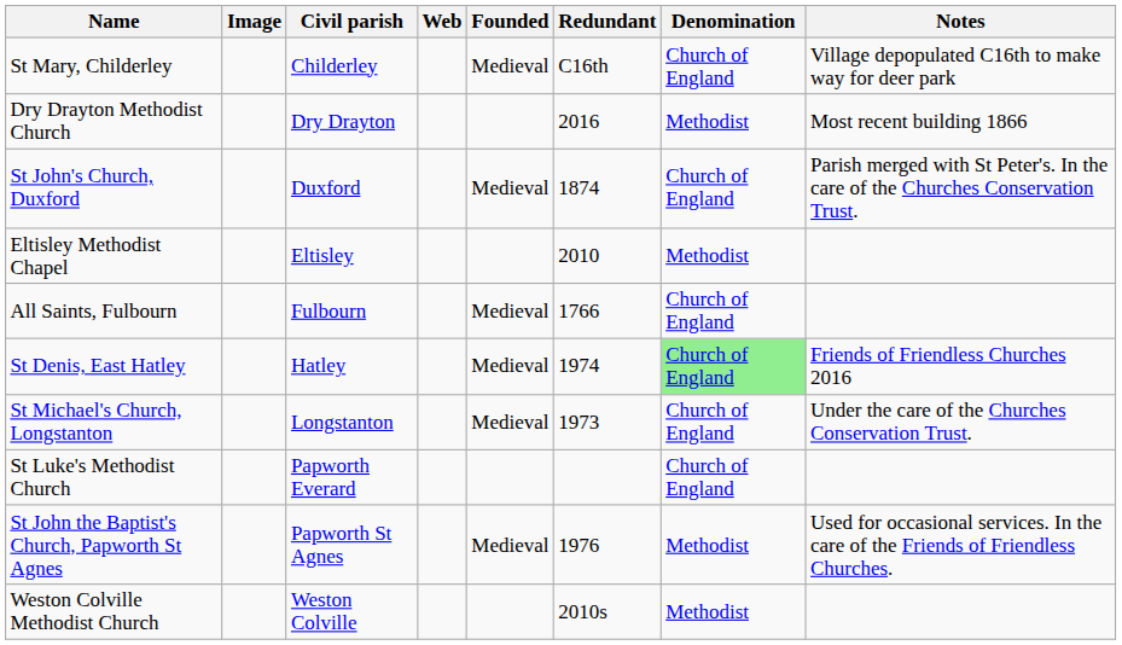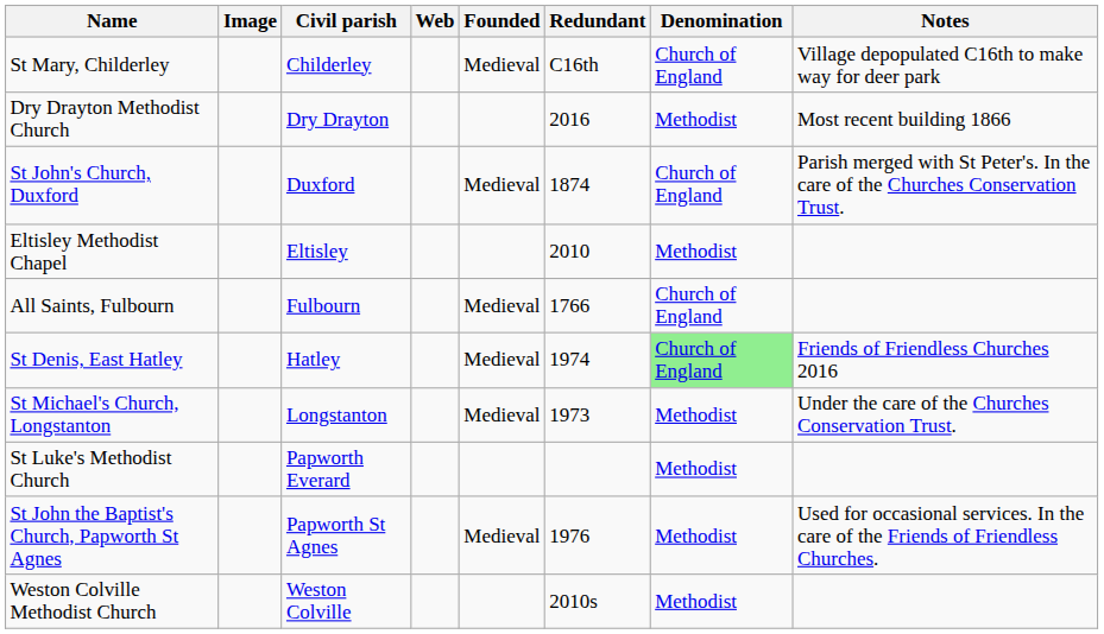 <table class="wikitable sortable">
 <tr>
 <th scope="col">Name</th>
 <th>Image</th>
 <th>Civil parish</th>
 <th>Web</th>
 <th>Founded</th>
 <th>Redundant</th>
 <th scope="col">Denomination</th>
 <th>Notes</th>
 </tr>
 <tr>
 <td>St Mary, Childerley</td>
 <td></td>
 <td><a href='#'>Childerley</a></td>
 <td></td>
 <td>Medieval</td>
 <td>C16th</td>
 <td><a href='#'>Church of England</a></td>
 <td>Village depopulated C16th to make way for deer park</td>
 </tr>
 <tr>
 <td>Dry Drayton Methodist Church</td>
 <td></td>
 <td><a href='#'>Dry Drayton</a></td>
 <td></td>
 <td></td>
 <td>2016</td>
 <td><a href='#'>Methodist</a></td>
 <td>Most recent building 1866</td>
 </tr>
 <tr>
 <td><a href='#'>St John's Church, Duxford</a></td>
 <td></td>
 <td><a href='#'>Duxford</a></td>
 <td></td>
 <td>Medieval</td>
 <td>1874</td>
 <td><a href='#'>Church of England</a></td>
 <td>Parish merged with St Peter's. In the care of the <a href='#'>Churches Conservation Trust</a>.</td>
 </tr>
 <tr>
 <td>Eltisley Methodist Chapel</td>
 <td></td>
 <td><a href='#'>Eltisley</a></td>
 <td></td>
 <td></td>
 <td>2010</td>
 <td><a href='#'>Methodist</a></td>
 <td></td>
 </tr>
 <tr>
 <td>All Saints, Fulbourn</td>
 <td></td>
 <td><a href='#'>Fulbourn</a></td>
 <td></td>
 <td>Medieval</td>
 <td>1766</td>
 <td><a href='#'>Church of England</a></td>
 <td></td>
 </tr>
 <tr>
 <td><a href='#'>St Denis, East Hatley</a></td>
 <td></td>
 <td><a href='#'>Hatley</a></td>
 <td></td>
 <td>Medieval</td>
 <td>1974</td>
 <td style="background: lightgreen;"><a href='#'>Church of England</a></td>
 <td><a href='#'>Friends of Friendless Churches</a> 2016</td>
 </tr>
 <tr>
 <td><a href='#'>St Michael's Church, Longstanton</a></td>
 <td></td>
 <td><a href='#'>Longstanton</a></td>
 <td></td>
 <td>Medieval</td>
 <td>1973</td>
-<td><a href='#'>Church of England</a></td>
+<td><a href='#'>Methodist</a></td>
 <td>Under the care of the <a href='#'>Churches Conservation Trust</a>.</td>
 </tr>
 <tr>
 <td>St Luke's Methodist Church</td>
 <td></td>
 <td><a href='#'>Papworth Everard</a></td>
 <td></td>
 <td></td>
 <td></td>
-<td><a href='#'>Church of England</a></td>
+<td><a href='#'>Methodist</a></td>
 <td></td>
 </tr>
 <tr>
 <td><a href='#'>St John the Baptist's Church, Papworth St Agnes</a></td>
 <td></td>
 <td><a href='#'>Papworth St Agnes</a></td>
 <td></td>
 <td>Medieval</td>
 <td>1976</td>
 <td><a href='#'>Methodist</a></td>
 <td>Used for occasional services. In the care of the <a href='#'>Friends of Friendless Churches</a>.</td>
 </tr>
 <tr>
 <td>Weston Colville Methodist Church</td>
 <td></td>
 <td><a href='#'>Weston Colville</a></td>
 <td></td>
 <td></td>
 <td>2010s</td>
 <td><a href='#'>Methodist</a></td>
 <td></td>
 </tr>
 </table>
